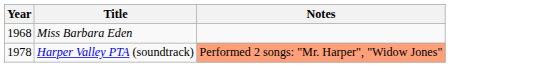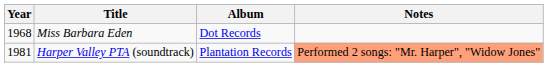 <table class="wikitable sortable">
 <tr>
 <th>Year</th>
 <th>Title</th>
+<th>Album</th>
 <th>Notes</th>
 </tr>
 <tr>
 <td>1968</td>
 <td><em>Miss Barbara Eden</em></td>
+<td><a href='#'>Dot Records</a></td>
 <td></td>
 </tr>
 <tr>
-<td>1978</td>
+<td>1981</td>
 <td><em><a href='#'>Harper Valley PTA</a></em> (soundtrack)</td>
+<td><a href='#'>Plantation Records</a></td>
 <td style="background: lightsalmon;">Performed 2 songs: "Mr. Harper", "Widow Jones"</td>
 </tr>
 </table>
